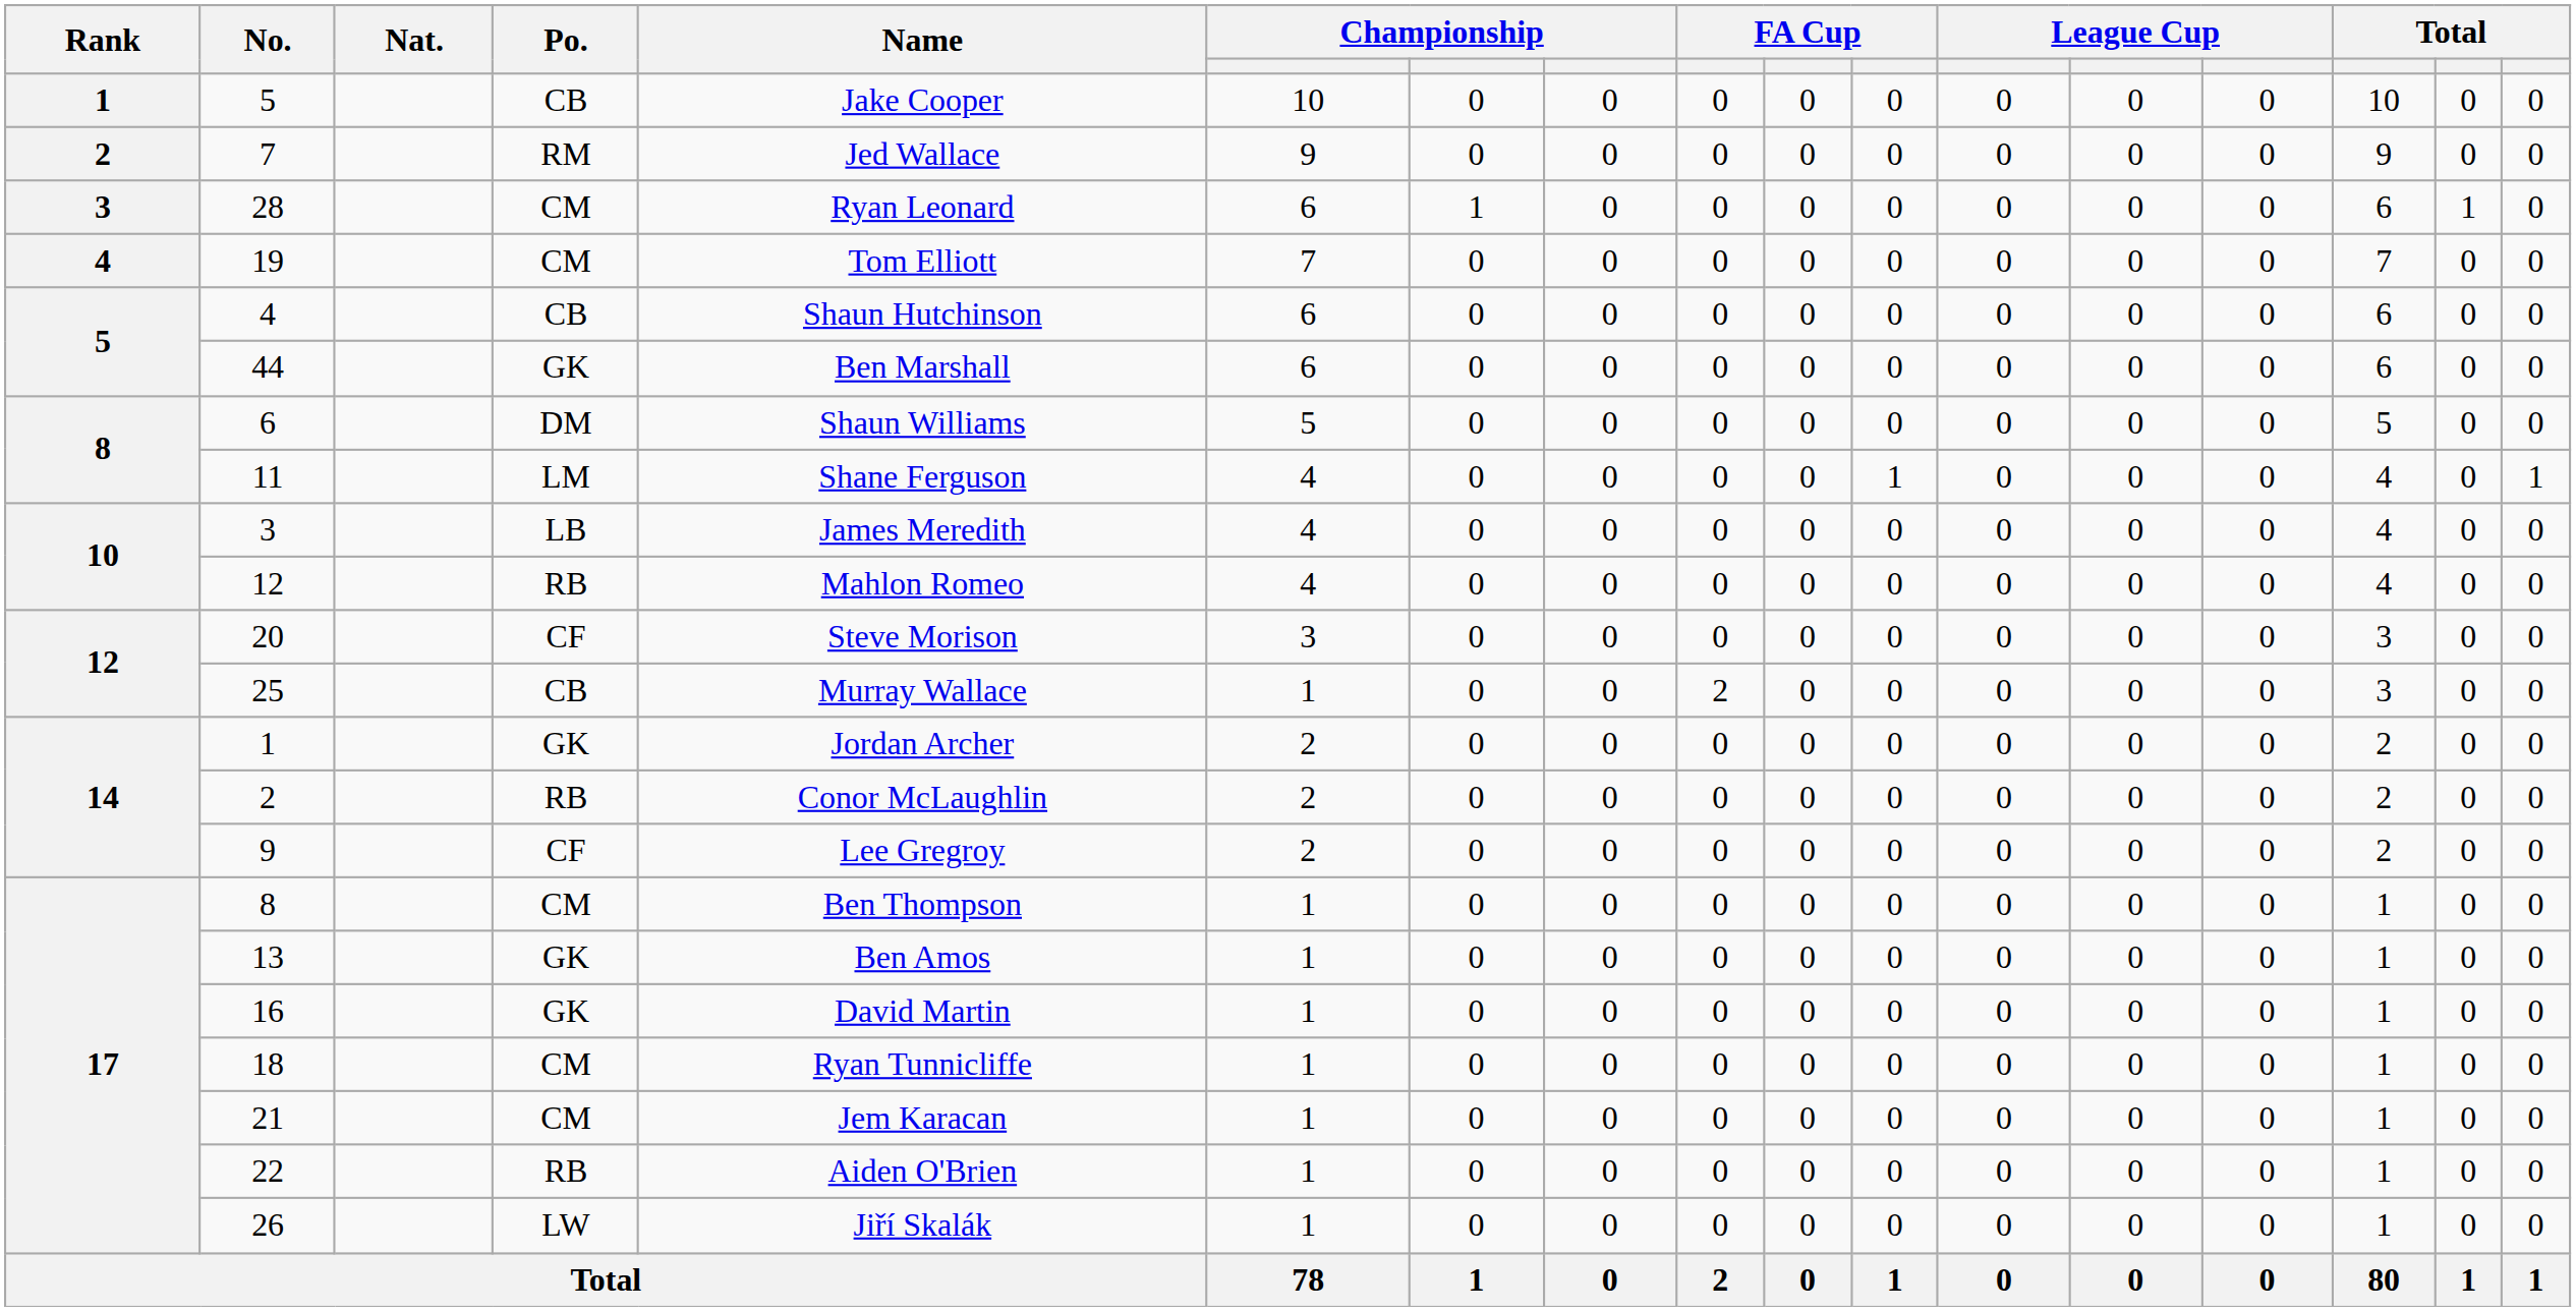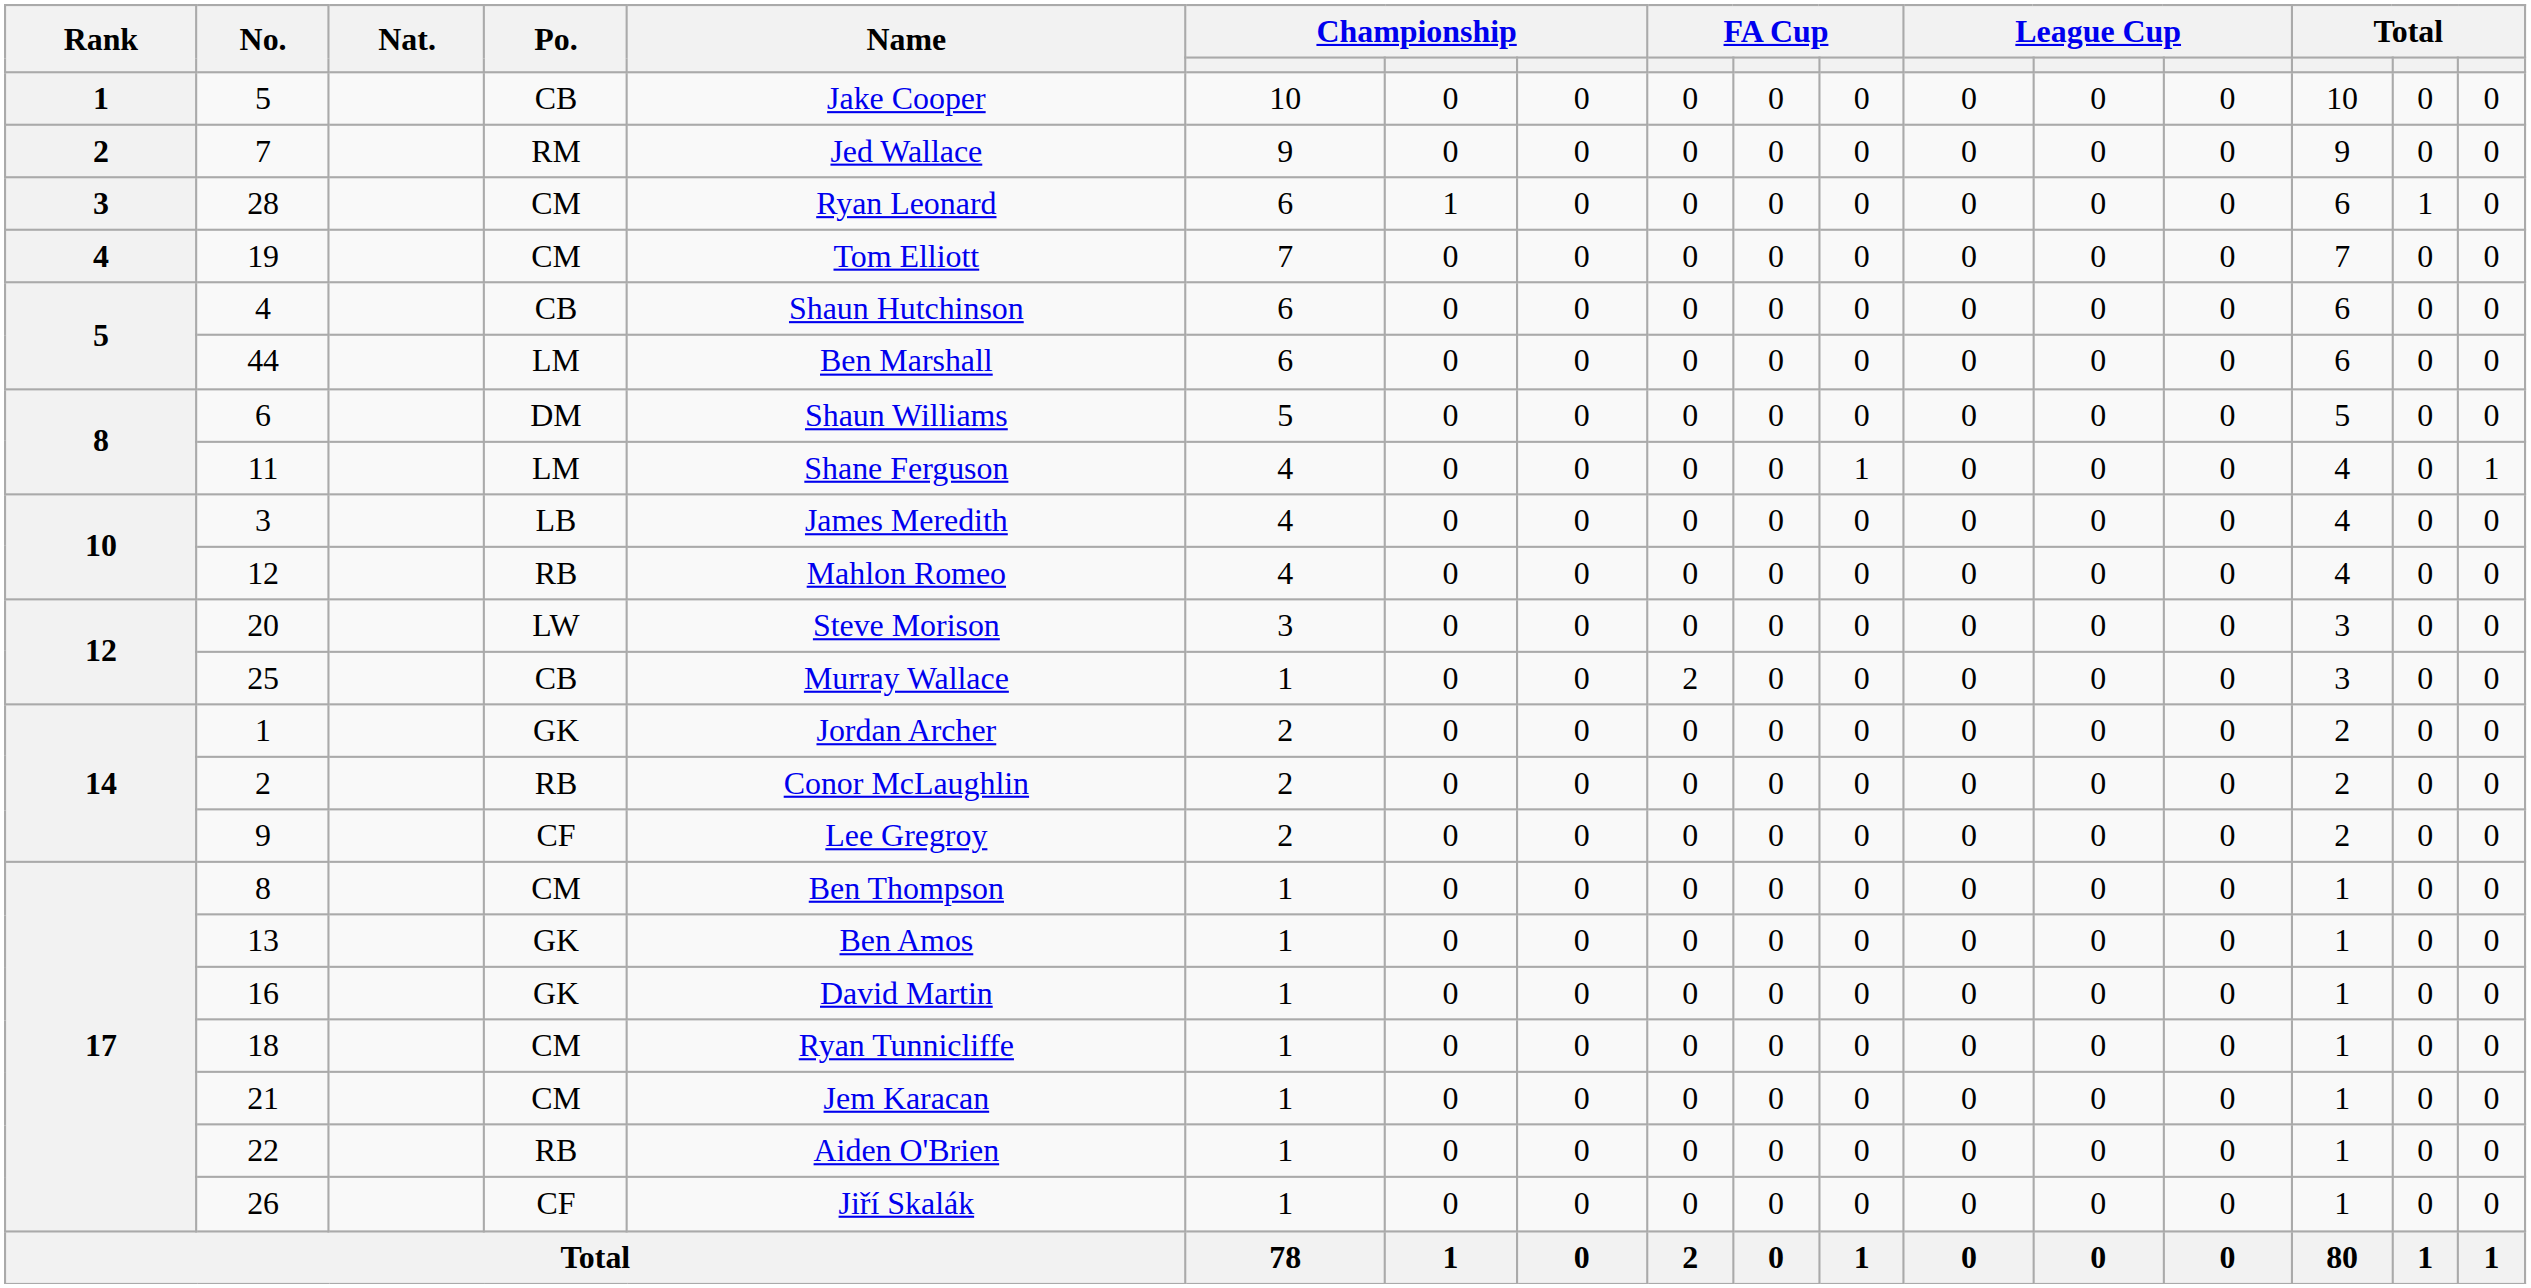 <table class="wikitable" style="text-align:center; font-size:95%; width:95%;">
 <tr>
 <th rowspan=2>Rank</th>
 <th rowspan=2>No.</th>
 <th rowspan=2>Nat.</th>
 <th rowspan=2>Po.</th>
 <th rowspan=2>Name</th>
 <th colspan=3><a href='#'>Championship</a></th>
 <th colspan=3><a href='#'>FA Cup</a></th>
 <th colspan=3><a href='#'>League Cup</a></th>
 <th colspan=3>Total</th>
 </tr>
 <tr>
 <th></th>
 <th></th>
 <th></th>
 <th></th>
 <th></th>
 <th></th>
 <th></th>
 <th></th>
 <th></th>
 <th></th>
 <th></th>
 <th></th>
 </tr>
 <tr>
 <th rowspan=1>1</th>
 <td>5</td>
 <td></td>
 <td>CB</td>
 <td><a href='#'>Jake Cooper</a></td>
 <td>10</td>
 <td>0</td>
 <td>0</td>
 <td>0</td>
 <td>0</td>
 <td>0</td>
 <td>0</td>
 <td>0</td>
 <td>0</td>
 <td>10</td>
 <td>0</td>
 <td>0</td>
 </tr>
 <tr>
 <th rowspan=1>2</th>
 <td>7</td>
 <td></td>
 <td>RM</td>
 <td><a href='#'>Jed Wallace</a></td>
 <td>9</td>
 <td>0</td>
 <td>0</td>
 <td>0</td>
 <td>0</td>
 <td>0</td>
 <td>0</td>
 <td>0</td>
 <td>0</td>
 <td>9</td>
 <td>0</td>
 <td>0</td>
 </tr>
 <tr>
 <th rowspan=1>3</th>
 <td>28</td>
 <td></td>
 <td>CM</td>
 <td><a href='#'>Ryan Leonard</a></td>
 <td>6</td>
 <td>1</td>
 <td>0</td>
 <td>0</td>
 <td>0</td>
 <td>0</td>
 <td>0</td>
 <td>0</td>
 <td>0</td>
 <td>6</td>
 <td>1</td>
 <td>0</td>
 </tr>
 <tr>
 <th rowspan=1>4</th>
 <td>19</td>
 <td></td>
 <td>CM</td>
 <td><a href='#'>Tom Elliott</a></td>
 <td>7</td>
 <td>0</td>
 <td>0</td>
 <td>0</td>
 <td>0</td>
 <td>0</td>
 <td>0</td>
 <td>0</td>
 <td>0</td>
 <td>7</td>
 <td>0</td>
 <td>0</td>
 </tr>
 <tr>
 <th rowspan=2>5</th>
 <td>4</td>
 <td></td>
 <td>CB</td>
 <td><a href='#'>Shaun Hutchinson</a></td>
 <td>6</td>
 <td>0</td>
 <td>0</td>
 <td>0</td>
 <td>0</td>
 <td>0</td>
 <td>0</td>
 <td>0</td>
 <td>0</td>
 <td>6</td>
 <td>0</td>
 <td>0</td>
 </tr>
 <tr>
 <td>44</td>
 <td></td>
-<td>GK</td>
+<td>LM</td>
 <td><a href='#'>Ben Marshall</a></td>
 <td>6</td>
 <td>0</td>
 <td>0</td>
 <td>0</td>
 <td>0</td>
 <td>0</td>
 <td>0</td>
 <td>0</td>
 <td>0</td>
 <td>6</td>
 <td>0</td>
 <td>0</td>
 </tr>
 <tr>
 <th rowspan=2>8</th>
 <td>6</td>
 <td></td>
 <td>DM</td>
 <td><a href='#'>Shaun Williams</a></td>
 <td>5</td>
 <td>0</td>
 <td>0</td>
 <td>0</td>
 <td>0</td>
 <td>0</td>
 <td>0</td>
 <td>0</td>
 <td>0</td>
 <td>5</td>
 <td>0</td>
 <td>0</td>
 </tr>
 <tr>
 <td>11</td>
 <td></td>
 <td>LM</td>
 <td><a href='#'>Shane Ferguson</a></td>
 <td>4</td>
 <td>0</td>
 <td>0</td>
 <td>0</td>
 <td>0</td>
 <td>1</td>
 <td>0</td>
 <td>0</td>
 <td>0</td>
 <td>4</td>
 <td>0</td>
 <td>1</td>
 </tr>
 <tr>
 <th rowspan=2>10</th>
 <td>3</td>
 <td></td>
 <td>LB</td>
 <td><a href='#'>James Meredith</a></td>
 <td>4</td>
 <td>0</td>
 <td>0</td>
 <td>0</td>
 <td>0</td>
 <td>0</td>
 <td>0</td>
 <td>0</td>
 <td>0</td>
 <td>4</td>
 <td>0</td>
 <td>0</td>
 </tr>
 <tr>
 <td>12</td>
 <td></td>
 <td>RB</td>
 <td><a href='#'>Mahlon Romeo</a></td>
 <td>4</td>
 <td>0</td>
 <td>0</td>
 <td>0</td>
 <td>0</td>
 <td>0</td>
 <td>0</td>
 <td>0</td>
 <td>0</td>
 <td>4</td>
 <td>0</td>
 <td>0</td>
 </tr>
 <tr>
 <th rowspan=2>12</th>
 <td>20</td>
 <td></td>
-<td>CF</td>
+<td>LW</td>
 <td><a href='#'>Steve Morison</a></td>
 <td>3</td>
 <td>0</td>
 <td>0</td>
 <td>0</td>
 <td>0</td>
 <td>0</td>
 <td>0</td>
 <td>0</td>
 <td>0</td>
 <td>3</td>
 <td>0</td>
 <td>0</td>
 </tr>
 <tr>
 <td>25</td>
 <td></td>
 <td>CB</td>
 <td><a href='#'>Murray Wallace</a></td>
 <td>1</td>
 <td>0</td>
 <td>0</td>
 <td>2</td>
 <td>0</td>
 <td>0</td>
 <td>0</td>
 <td>0</td>
 <td>0</td>
 <td>3</td>
 <td>0</td>
 <td>0</td>
 </tr>
 <tr>
 <th rowspan=3>14</th>
 <td>1</td>
 <td></td>
 <td>GK</td>
 <td><a href='#'>Jordan Archer</a></td>
 <td>2</td>
 <td>0</td>
 <td>0</td>
 <td>0</td>
 <td>0</td>
 <td>0</td>
 <td>0</td>
 <td>0</td>
 <td>0</td>
 <td>2</td>
 <td>0</td>
 <td>0</td>
 </tr>
 <tr>
 <td>2</td>
 <td></td>
 <td>RB</td>
 <td><a href='#'>Conor McLaughlin</a></td>
 <td>2</td>
 <td>0</td>
 <td>0</td>
 <td>0</td>
 <td>0</td>
 <td>0</td>
 <td>0</td>
 <td>0</td>
 <td>0</td>
 <td>2</td>
 <td>0</td>
 <td>0</td>
 </tr>
 <tr>
 <td>9</td>
 <td></td>
 <td>CF</td>
 <td><a href='#'>Lee Gregroy</a></td>
 <td>2</td>
 <td>0</td>
 <td>0</td>
 <td>0</td>
 <td>0</td>
 <td>0</td>
 <td>0</td>
 <td>0</td>
 <td>0</td>
 <td>2</td>
 <td>0</td>
 <td>0</td>
 </tr>
 <tr>
 <th rowspan=7>17</th>
 <td>8</td>
 <td></td>
 <td>CM</td>
 <td><a href='#'>Ben Thompson</a></td>
 <td>1</td>
 <td>0</td>
 <td>0</td>
 <td>0</td>
 <td>0</td>
 <td>0</td>
 <td>0</td>
 <td>0</td>
 <td>0</td>
 <td>1</td>
 <td>0</td>
 <td>0</td>
 </tr>
 <tr>
 <td>13</td>
 <td></td>
 <td>GK</td>
 <td><a href='#'>Ben Amos</a></td>
 <td>1</td>
 <td>0</td>
 <td>0</td>
 <td>0</td>
 <td>0</td>
 <td>0</td>
 <td>0</td>
 <td>0</td>
 <td>0</td>
 <td>1</td>
 <td>0</td>
 <td>0</td>
 </tr>
 <tr>
 <td>16</td>
 <td></td>
 <td>GK</td>
 <td><a href='#'>David Martin</a></td>
 <td>1</td>
 <td>0</td>
 <td>0</td>
 <td>0</td>
 <td>0</td>
 <td>0</td>
 <td>0</td>
 <td>0</td>
 <td>0</td>
 <td>1</td>
 <td>0</td>
 <td>0</td>
 </tr>
 <tr>
 <td>18</td>
 <td></td>
 <td>CM</td>
 <td><a href='#'>Ryan Tunnicliffe</a></td>
 <td>1</td>
 <td>0</td>
 <td>0</td>
 <td>0</td>
 <td>0</td>
 <td>0</td>
 <td>0</td>
 <td>0</td>
 <td>0</td>
 <td>1</td>
 <td>0</td>
 <td>0</td>
 </tr>
 <tr>
 <td>21</td>
 <td></td>
 <td>CM</td>
 <td><a href='#'>Jem Karacan</a></td>
 <td>1</td>
 <td>0</td>
 <td>0</td>
 <td>0</td>
 <td>0</td>
 <td>0</td>
 <td>0</td>
 <td>0</td>
 <td>0</td>
 <td>1</td>
 <td>0</td>
 <td>0</td>
 </tr>
 <tr>
 <td>22</td>
 <td></td>
 <td>RB</td>
 <td><a href='#'>Aiden O'Brien</a></td>
 <td>1</td>
 <td>0</td>
 <td>0</td>
 <td>0</td>
 <td>0</td>
 <td>0</td>
 <td>0</td>
 <td>0</td>
 <td>0</td>
 <td>1</td>
 <td>0</td>
 <td>0</td>
 </tr>
 <tr>
 <td>26</td>
 <td></td>
-<td>LW</td>
+<td>CF</td>
 <td><a href='#'>Jiří Skalák</a></td>
 <td>1</td>
 <td>0</td>
 <td>0</td>
 <td>0</td>
 <td>0</td>
 <td>0</td>
 <td>0</td>
 <td>0</td>
 <td>0</td>
 <td>1</td>
 <td>0</td>
 <td>0</td>
 </tr>
 <tr>
 <th colspan=5>Total</th>
 <th>78</th>
 <th>1</th>
 <th>0</th>
 <th>2</th>
 <th>0</th>
 <th>1</th>
 <th>0</th>
 <th>0</th>
 <th>0</th>
 <th>80</th>
 <th>1</th>
 <th>1</th>
 </tr>
 </table>
